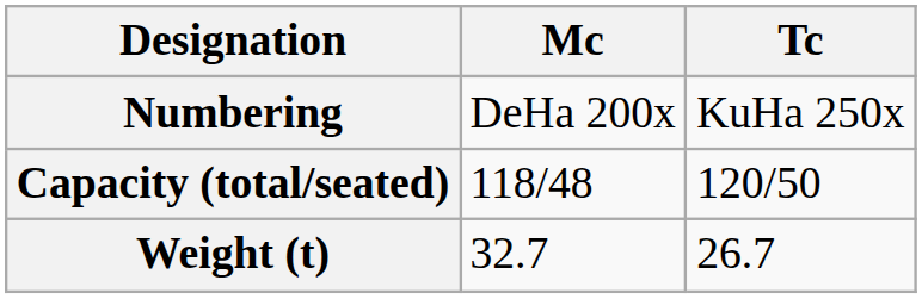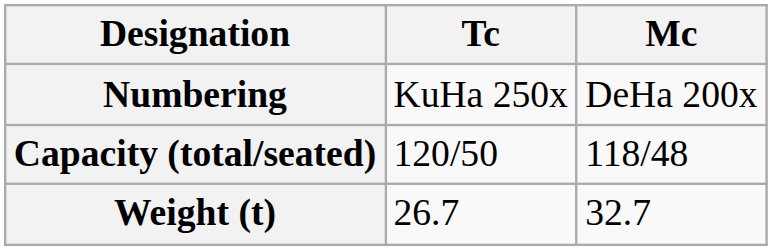 <table class="wikitable">
 <tr>
 <th>Designation</th>
+<th>Tc</th>
 <th>Mc</th>
-<th>Tc</th>
 </tr>
 <tr>
 <th>Numbering</th>
+<td>KuHa 250x</td>
 <td>DeHa 200x</td>
-<td>KuHa 250x</td>
 </tr>
 <tr>
 <th>Capacity (total/seated)</th>
+<td>120/50</td>
 <td>118/48</td>
-<td>120/50</td>
 </tr>
 <tr>
 <th>Weight (t)</th>
+<td>26.7</td>
 <td>32.7</td>
-<td>26.7</td>
 </tr>
 </table>
